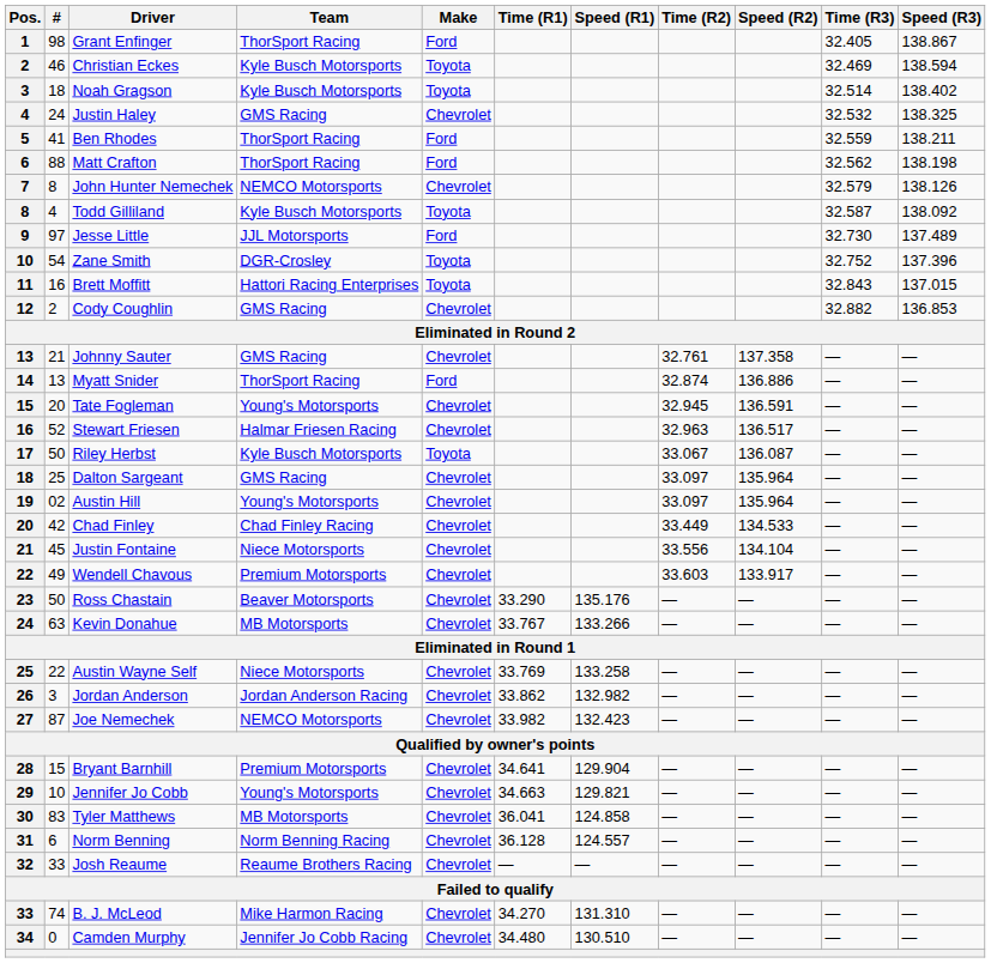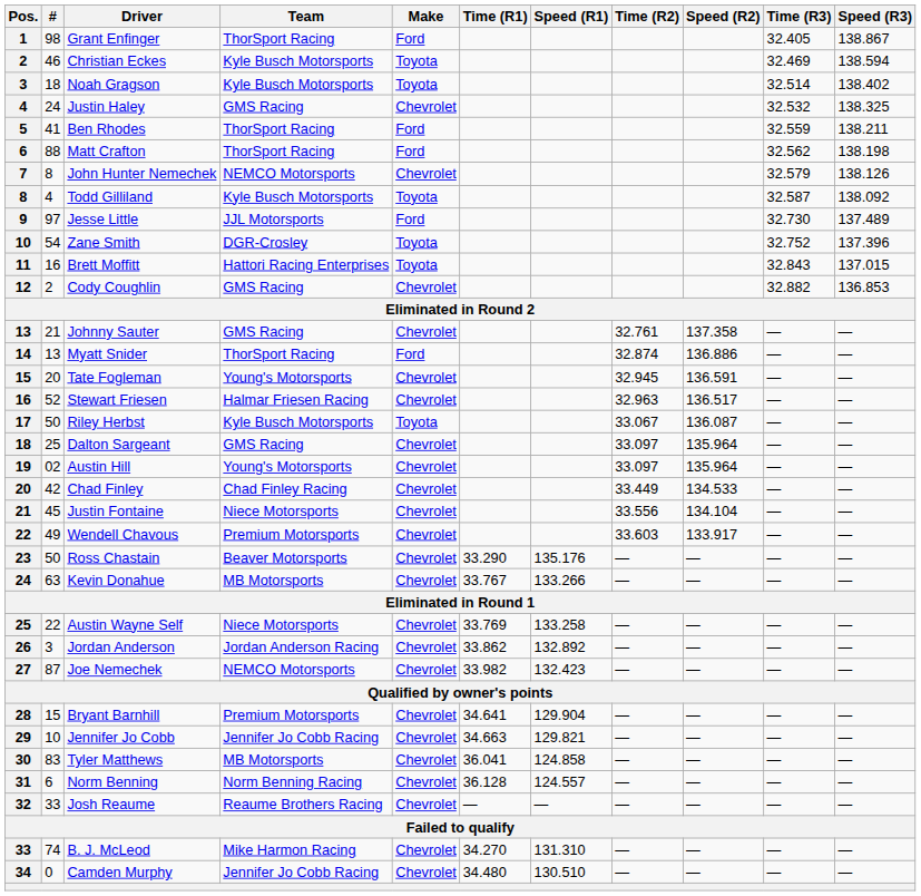 <table class="wikitable" style="font-size:95%">
 <tr>
 <th>Pos.</th>
 <th>#</th>
 <th>Driver</th>
 <th>Team</th>
 <th>Make</th>
 <th>Time (R1)</th>
 <th>Speed (R1)</th>
 <th>Time (R2)</th>
 <th>Speed (R2)</th>
 <th>Time (R3)</th>
 <th>Speed (R3)</th>
 </tr>
 <tr>
 <th>1</th>
 <td>98</td>
 <td><a href='#'>Grant Enfinger</a></td>
 <td><a href='#'>ThorSport Racing</a></td>
 <td><a href='#'>Ford</a></td>
 <td></td>
 <td></td>
 <td></td>
 <td></td>
 <td>32.405</td>
 <td>138.867</td>
 </tr>
 <tr>
 <th>2</th>
 <td>46</td>
 <td><a href='#'>Christian Eckes</a></td>
 <td><a href='#'>Kyle Busch Motorsports</a></td>
 <td><a href='#'>Toyota</a></td>
 <td></td>
 <td></td>
 <td></td>
 <td></td>
 <td>32.469</td>
 <td>138.594</td>
 </tr>
 <tr>
 <th>3</th>
 <td>18</td>
 <td><a href='#'>Noah Gragson</a></td>
 <td><a href='#'>Kyle Busch Motorsports</a></td>
 <td><a href='#'>Toyota</a></td>
 <td></td>
 <td></td>
 <td></td>
 <td></td>
 <td>32.514</td>
 <td>138.402</td>
 </tr>
 <tr>
 <th>4</th>
 <td>24</td>
 <td><a href='#'>Justin Haley</a></td>
 <td><a href='#'>GMS Racing</a></td>
 <td><a href='#'>Chevrolet</a></td>
 <td></td>
 <td></td>
 <td></td>
 <td></td>
 <td>32.532</td>
 <td>138.325</td>
 </tr>
 <tr>
 <th>5</th>
 <td>41</td>
 <td><a href='#'>Ben Rhodes</a></td>
 <td><a href='#'>ThorSport Racing</a></td>
 <td><a href='#'>Ford</a></td>
 <td></td>
 <td></td>
 <td></td>
 <td></td>
 <td>32.559</td>
 <td>138.211</td>
 </tr>
 <tr>
 <th>6</th>
 <td>88</td>
 <td><a href='#'>Matt Crafton</a></td>
 <td><a href='#'>ThorSport Racing</a></td>
 <td><a href='#'>Ford</a></td>
 <td></td>
 <td></td>
 <td></td>
 <td></td>
 <td>32.562</td>
 <td>138.198</td>
 </tr>
 <tr>
 <th>7</th>
 <td>8</td>
 <td><a href='#'>John Hunter Nemechek</a></td>
 <td><a href='#'>NEMCO Motorsports</a></td>
 <td><a href='#'>Chevrolet</a></td>
 <td></td>
 <td></td>
 <td></td>
 <td></td>
 <td>32.579</td>
 <td>138.126</td>
 </tr>
 <tr>
 <th>8</th>
 <td>4</td>
 <td><a href='#'>Todd Gilliland</a></td>
 <td><a href='#'>Kyle Busch Motorsports</a></td>
 <td><a href='#'>Toyota</a></td>
 <td></td>
 <td></td>
 <td></td>
 <td></td>
 <td>32.587</td>
 <td>138.092</td>
 </tr>
 <tr>
 <th>9</th>
 <td>97</td>
 <td><a href='#'>Jesse Little</a></td>
 <td><a href='#'>JJL Motorsports</a></td>
 <td><a href='#'>Ford</a></td>
 <td></td>
 <td></td>
 <td></td>
 <td></td>
 <td>32.730</td>
 <td>137.489</td>
 </tr>
 <tr>
 <th>10</th>
 <td>54</td>
 <td><a href='#'>Zane Smith</a></td>
 <td><a href='#'>DGR-Crosley</a></td>
 <td><a href='#'>Toyota</a></td>
 <td></td>
 <td></td>
 <td></td>
 <td></td>
 <td>32.752</td>
 <td>137.396</td>
 </tr>
 <tr>
 <th>11</th>
 <td>16</td>
 <td><a href='#'>Brett Moffitt</a></td>
 <td><a href='#'>Hattori Racing Enterprises</a></td>
 <td><a href='#'>Toyota</a></td>
 <td></td>
 <td></td>
 <td></td>
 <td></td>
 <td>32.843</td>
 <td>137.015</td>
 </tr>
 <tr>
 <th>12</th>
 <td>2</td>
 <td><a href='#'>Cody Coughlin</a></td>
 <td><a href='#'>GMS Racing</a></td>
 <td><a href='#'>Chevrolet</a></td>
 <td></td>
 <td></td>
 <td></td>
 <td></td>
 <td>32.882</td>
 <td>136.853</td>
 </tr>
 <tr>
 <th colspan="11">Eliminated in Round 2</th>
 </tr>
 <tr>
 <th>13</th>
 <td>21</td>
 <td><a href='#'>Johnny Sauter</a></td>
 <td><a href='#'>GMS Racing</a></td>
 <td><a href='#'>Chevrolet</a></td>
 <td></td>
 <td></td>
 <td>32.761</td>
 <td>137.358</td>
 <td>—</td>
 <td>—</td>
 </tr>
 <tr>
 <th>14</th>
 <td>13</td>
 <td><a href='#'>Myatt Snider</a></td>
 <td><a href='#'>ThorSport Racing</a></td>
 <td><a href='#'>Ford</a></td>
 <td></td>
 <td></td>
 <td>32.874</td>
 <td>136.886</td>
 <td>—</td>
 <td>—</td>
 </tr>
 <tr>
 <th>15</th>
 <td>20</td>
 <td><a href='#'>Tate Fogleman</a></td>
 <td><a href='#'>Young's Motorsports</a></td>
 <td><a href='#'>Chevrolet</a></td>
 <td></td>
 <td></td>
 <td>32.945</td>
 <td>136.591</td>
 <td>—</td>
 <td>—</td>
 </tr>
 <tr>
 <th>16</th>
 <td>52</td>
 <td><a href='#'>Stewart Friesen</a></td>
 <td><a href='#'>Halmar Friesen Racing</a></td>
 <td><a href='#'>Chevrolet</a></td>
 <td></td>
 <td></td>
 <td>32.963</td>
 <td>136.517</td>
 <td>—</td>
 <td>—</td>
 </tr>
 <tr>
 <th>17</th>
 <td>50</td>
 <td><a href='#'>Riley Herbst</a></td>
 <td><a href='#'>Kyle Busch Motorsports</a></td>
 <td><a href='#'>Toyota</a></td>
 <td></td>
 <td></td>
 <td>33.067</td>
 <td>136.087</td>
 <td>—</td>
 <td>—</td>
 </tr>
 <tr>
 <th>18</th>
 <td>25</td>
 <td><a href='#'>Dalton Sargeant</a></td>
 <td><a href='#'>GMS Racing</a></td>
 <td><a href='#'>Chevrolet</a></td>
 <td></td>
 <td></td>
 <td>33.097</td>
 <td>135.964</td>
 <td>—</td>
 <td>—</td>
 </tr>
 <tr>
 <th>19</th>
 <td>02</td>
 <td><a href='#'>Austin Hill</a></td>
 <td><a href='#'>Young's Motorsports</a></td>
 <td><a href='#'>Chevrolet</a></td>
 <td></td>
 <td></td>
 <td>33.097</td>
 <td>135.964</td>
 <td>—</td>
 <td>—</td>
 </tr>
 <tr>
 <th>20</th>
 <td>42</td>
 <td><a href='#'>Chad Finley</a></td>
 <td><a href='#'>Chad Finley Racing</a></td>
 <td><a href='#'>Chevrolet</a></td>
 <td></td>
 <td></td>
 <td>33.449</td>
 <td>134.533</td>
 <td>—</td>
 <td>—</td>
 </tr>
 <tr>
 <th>21</th>
 <td>45</td>
 <td><a href='#'>Justin Fontaine</a></td>
 <td><a href='#'>Niece Motorsports</a></td>
 <td><a href='#'>Chevrolet</a></td>
 <td></td>
 <td></td>
 <td>33.556</td>
 <td>134.104</td>
 <td>—</td>
 <td>—</td>
 </tr>
 <tr>
 <th>22</th>
 <td>49</td>
 <td><a href='#'>Wendell Chavous</a></td>
 <td><a href='#'>Premium Motorsports</a></td>
 <td><a href='#'>Chevrolet</a></td>
 <td></td>
 <td></td>
 <td>33.603</td>
 <td>133.917</td>
 <td>—</td>
 <td>—</td>
 </tr>
 <tr>
 <th>23</th>
 <td>50</td>
 <td><a href='#'>Ross Chastain</a></td>
 <td><a href='#'>Beaver Motorsports</a></td>
 <td><a href='#'>Chevrolet</a></td>
 <td>33.290</td>
 <td>135.176</td>
 <td>—</td>
 <td>—</td>
 <td>—</td>
 <td>—</td>
 </tr>
 <tr>
 <th>24</th>
 <td>63</td>
 <td><a href='#'>Kevin Donahue</a></td>
 <td><a href='#'>MB Motorsports</a></td>
 <td><a href='#'>Chevrolet</a></td>
 <td>33.767</td>
 <td>133.266</td>
 <td>—</td>
 <td>—</td>
 <td>—</td>
 <td>—</td>
 </tr>
 <tr>
 <th colspan="11">Eliminated in Round 1</th>
 </tr>
 <tr>
 <th>25</th>
 <td>22</td>
 <td><a href='#'>Austin Wayne Self</a></td>
 <td><a href='#'>Niece Motorsports</a></td>
 <td><a href='#'>Chevrolet</a></td>
 <td>33.769</td>
 <td>133.258</td>
 <td>—</td>
 <td>—</td>
 <td>—</td>
 <td>—</td>
 </tr>
 <tr>
 <th>26</th>
 <td>3</td>
 <td><a href='#'>Jordan Anderson</a></td>
 <td><a href='#'>Jordan Anderson Racing</a></td>
 <td><a href='#'>Chevrolet</a></td>
 <td>33.862</td>
-<td>132.982</td>
+<td>132.892</td>
 <td>—</td>
 <td>—</td>
 <td>—</td>
 <td>—</td>
 </tr>
 <tr>
 <th>27</th>
 <td>87</td>
 <td><a href='#'>Joe Nemechek</a></td>
 <td><a href='#'>NEMCO Motorsports</a></td>
 <td><a href='#'>Chevrolet</a></td>
 <td>33.982</td>
 <td>132.423</td>
 <td>—</td>
 <td>—</td>
 <td>—</td>
 <td>—</td>
 </tr>
 <tr>
 <th colspan="11">Qualified by owner's points</th>
 </tr>
 <tr>
 <th>28</th>
 <td>15</td>
 <td><a href='#'>Bryant Barnhill</a></td>
 <td><a href='#'>Premium Motorsports</a></td>
 <td><a href='#'>Chevrolet</a></td>
 <td>34.641</td>
 <td>129.904</td>
 <td>—</td>
 <td>—</td>
 <td>—</td>
 <td>—</td>
 </tr>
 <tr>
 <th>29</th>
 <td>10</td>
 <td><a href='#'>Jennifer Jo Cobb</a></td>
-<td><a href='#'>Young's Motorsports</a></td>
+<td><a href='#'>Jennifer Jo Cobb Racing</a></td>
 <td><a href='#'>Chevrolet</a></td>
 <td>34.663</td>
 <td>129.821</td>
 <td>—</td>
 <td>—</td>
 <td>—</td>
 <td>—</td>
 </tr>
 <tr>
 <th>30</th>
 <td>83</td>
 <td><a href='#'>Tyler Matthews</a></td>
 <td><a href='#'>MB Motorsports</a></td>
 <td><a href='#'>Chevrolet</a></td>
 <td>36.041</td>
 <td>124.858</td>
 <td>—</td>
 <td>—</td>
 <td>—</td>
 <td>—</td>
 </tr>
 <tr>
 <th>31</th>
 <td>6</td>
 <td><a href='#'>Norm Benning</a></td>
 <td><a href='#'>Norm Benning Racing</a></td>
 <td><a href='#'>Chevrolet</a></td>
 <td>36.128</td>
 <td>124.557</td>
 <td>—</td>
 <td>—</td>
 <td>—</td>
 <td>—</td>
 </tr>
 <tr>
 <th>32</th>
 <td>33</td>
 <td><a href='#'>Josh Reaume</a></td>
 <td><a href='#'>Reaume Brothers Racing</a></td>
 <td><a href='#'>Chevrolet</a></td>
 <td>—</td>
 <td>—</td>
 <td>—</td>
 <td>—</td>
 <td>—</td>
 <td>—</td>
 </tr>
 <tr>
 <th colspan="11">Failed to qualify</th>
 </tr>
 <tr>
 <th>33</th>
 <td>74</td>
 <td><a href='#'>B. J. McLeod</a></td>
 <td><a href='#'>Mike Harmon Racing</a></td>
 <td><a href='#'>Chevrolet</a></td>
 <td>34.270</td>
 <td>131.310</td>
 <td>—</td>
 <td>—</td>
 <td>—</td>
 <td>—</td>
 </tr>
 <tr>
 <th>34</th>
 <td>0</td>
 <td><a href='#'>Camden Murphy</a></td>
 <td><a href='#'>Jennifer Jo Cobb Racing</a></td>
 <td><a href='#'>Chevrolet</a></td>
 <td>34.480</td>
 <td>130.510</td>
 <td>—</td>
 <td>—</td>
 <td>—</td>
 <td>—</td>
 </tr>
 <tr>
 <th colspan="11"></th>
 </tr>
 </table>
